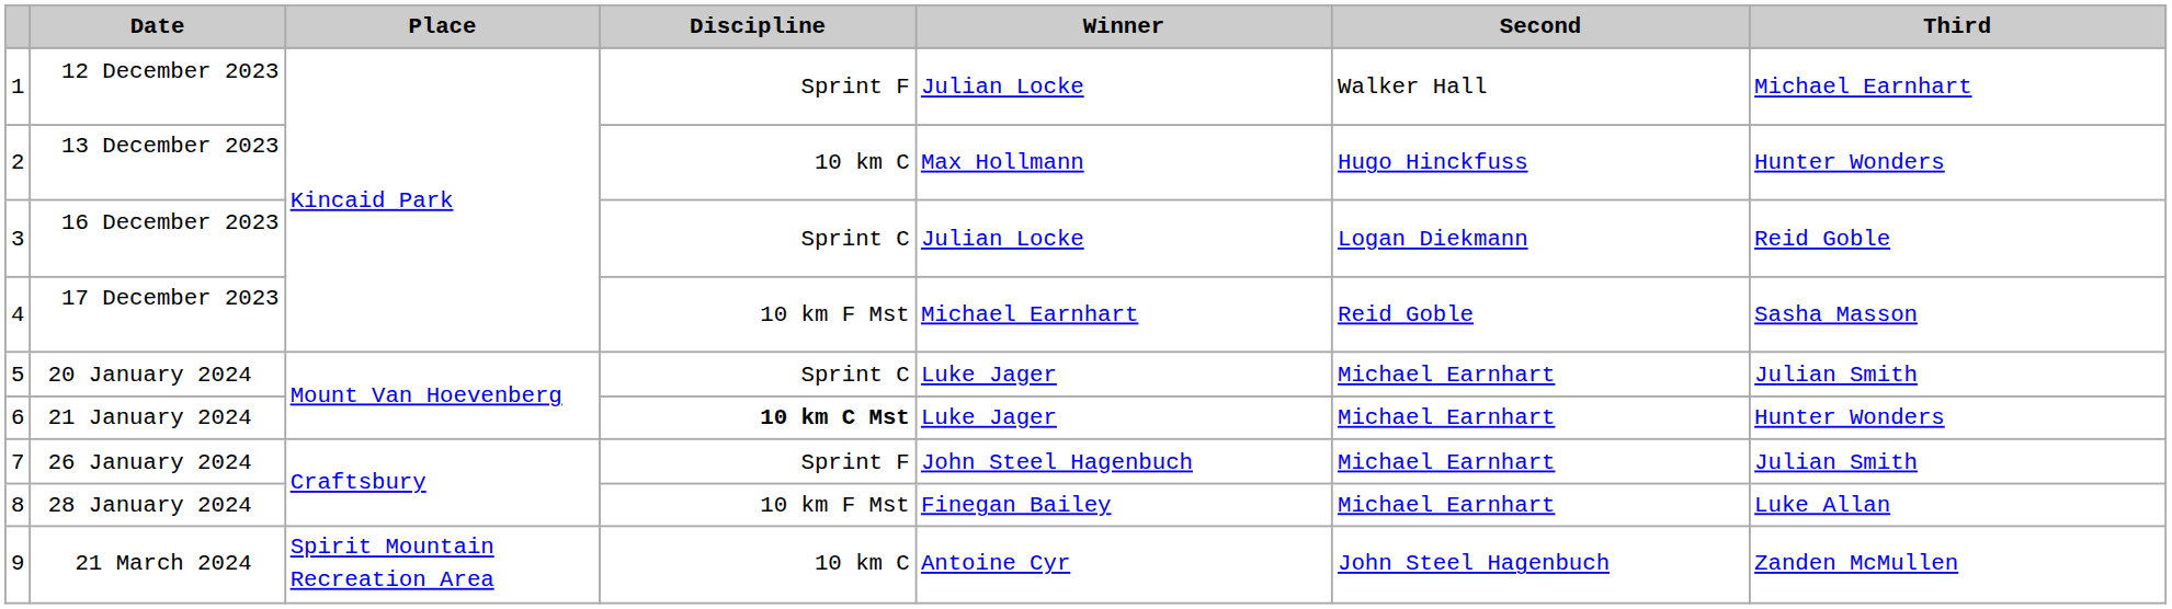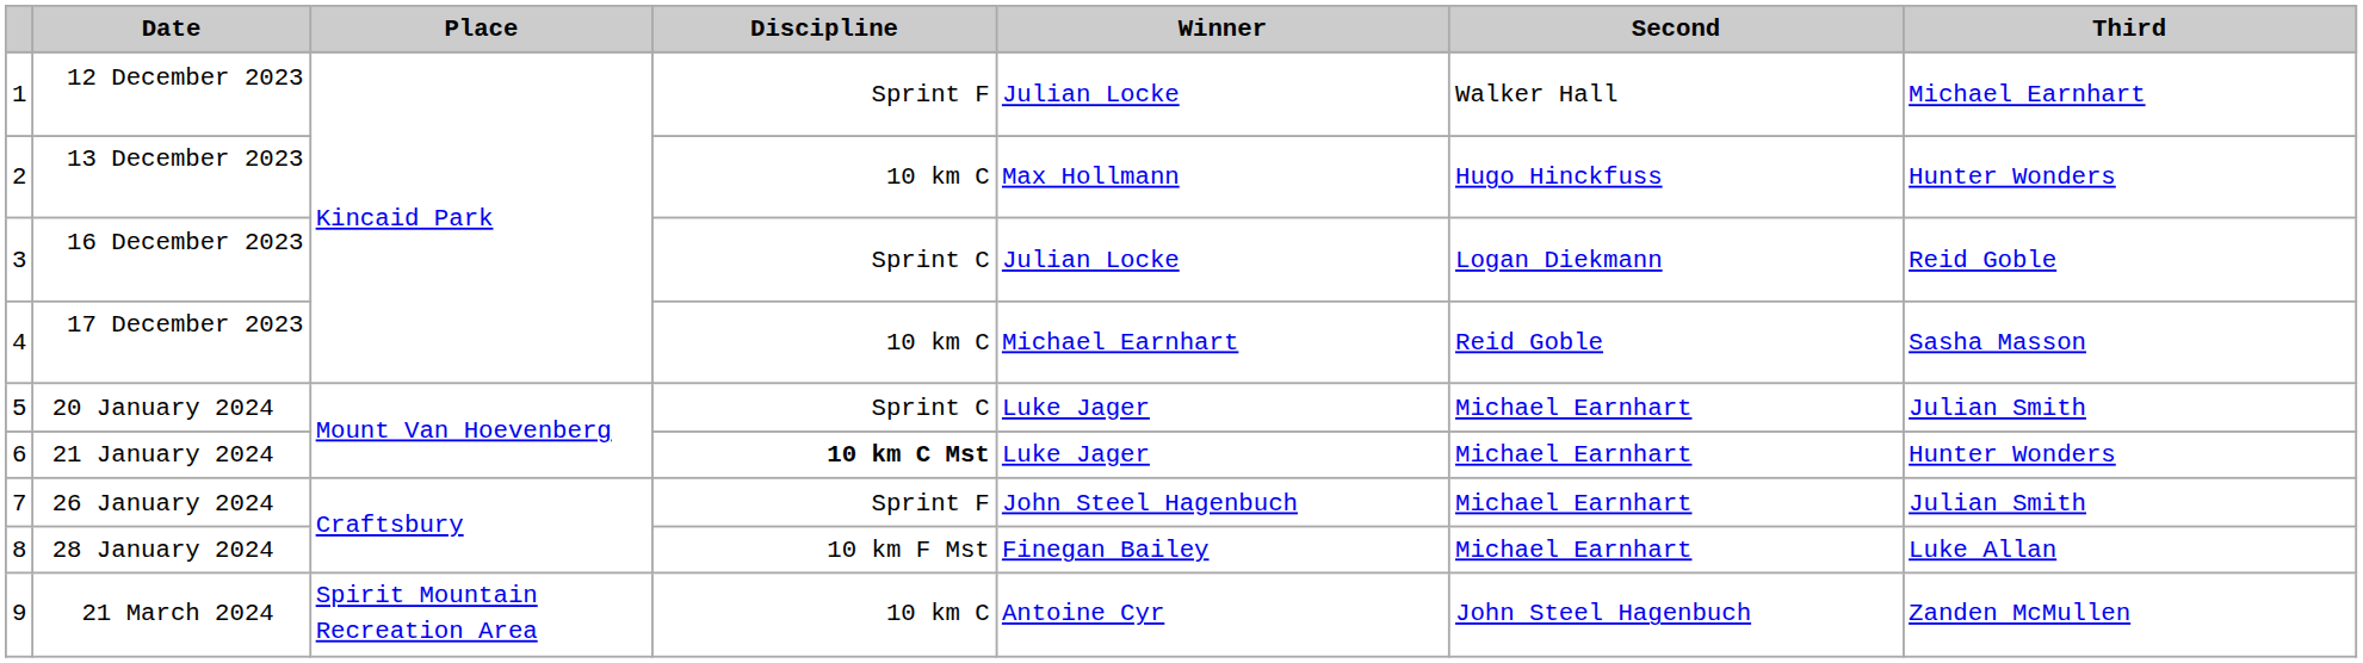 <table class="wikitable plainrowheaders" style="background:#fff; font-size:86%; line-height:16px; border:grey solid 1px; border-collapse:collapse;">
 <tr style="background:#ccc; text-align:center;">
 <th scope="col" style="background:#ccc; width=30 px;"></th>
 <th scope="col" style="background:#ccc; width:120px;">Date</th>
 <th scope="col" style="background:#ccc; width:150px;">Place</th>
 <th scope="col" style="background:#ccc; width:150px;">Discipline</th>
 <th scope="col" style="background:#ccc; width:200px;">Winner</th>
 <th scope="col" style="background:#ccc; width:200px;">Second</th>
 <th scope="col" style="background:#ccc; width:200px;">Third</th>
 </tr>
 <tr>
 <td align=center>1</td>
 <td align=right>12 December 2023  </td>
 <td rowspan=4> <a href='#'>Kincaid Park</a></td>
 <td align=right>Sprint F</td>
 <td> <a href='#'>Julian Locke</a></td>
 <td> Walker Hall</td>
 <td> <a href='#'>Michael Earnhart</a></td>
 </tr>
 <tr>
 <td align=center>2</td>
 <td align=right>13 December 2023  </td>
 <td align=right>10 km C</td>
 <td> <a href='#'>Max Hollmann</a></td>
 <td> <a href='#'>Hugo Hinckfuss</a></td>
 <td> <a href='#'>Hunter Wonders</a></td>
 </tr>
 <tr>
 <td align=center>3</td>
 <td align=right>16 December 2023  </td>
 <td align=right>Sprint C</td>
 <td> <a href='#'>Julian Locke</a></td>
 <td> <a href='#'>Logan Diekmann</a></td>
 <td> <a href='#'>Reid Goble</a></td>
 </tr>
 <tr>
 <td align=center>4</td>
 <td align=right>17 December 2023  </td>
-<td align=right>10 km F Mst</td>
+<td align=right>10 km C</td>
 <td> <a href='#'>Michael Earnhart</a></td>
 <td> <a href='#'>Reid Goble</a></td>
 <td> <a href='#'>Sasha Masson</a></td>
 </tr>
 <tr>
 <td align=center>5</td>
 <td align=right>20 January 2024  </td>
 <td rowspan=2> <a href='#'>Mount Van Hoevenberg</a></td>
 <td align=right>Sprint C</td>
 <td> <a href='#'>Luke Jager</a></td>
 <td> <a href='#'>Michael Earnhart</a></td>
 <td> <a href='#'>Julian Smith</a></td>
 </tr>
 <tr>
 <td align=center>6</td>
 <td align=right>21 January 2024  </td>
 <td align=right><strong>10 km C Mst</strong></td>
 <td> <a href='#'>Luke Jager</a></td>
 <td> <a href='#'>Michael Earnhart</a></td>
 <td> <a href='#'>Hunter Wonders</a></td>
 </tr>
 <tr>
 <td align=center>7</td>
 <td align=right>26 January 2024  </td>
 <td rowspan=2> <a href='#'>Craftsbury</a></td>
 <td align=right>Sprint F</td>
 <td> <a href='#'>John Steel Hagenbuch</a></td>
 <td> <a href='#'>Michael Earnhart</a></td>
 <td> <a href='#'>Julian Smith</a></td>
 </tr>
 <tr>
 <td align=center>8</td>
 <td align=right>28 January 2024  </td>
 <td align=right>10 km F Mst</td>
 <td> <a href='#'>Finegan Bailey</a></td>
 <td> <a href='#'>Michael Earnhart</a></td>
 <td> <a href='#'>Luke Allan</a></td>
 </tr>
 <tr>
 <td align=center>9</td>
 <td align=right>21 March 2024  </td>
 <td rowspan=4> <a href='#'>Spirit Mountain Recreation Area</a></td>
 <td align=right>10 km C</td>
 <td> <a href='#'>Antoine Cyr</a></td>
 <td> <a href='#'>John Steel Hagenbuch</a></td>
 <td> <a href='#'>Zanden McMullen</a></td>
 </tr>
 </table>
